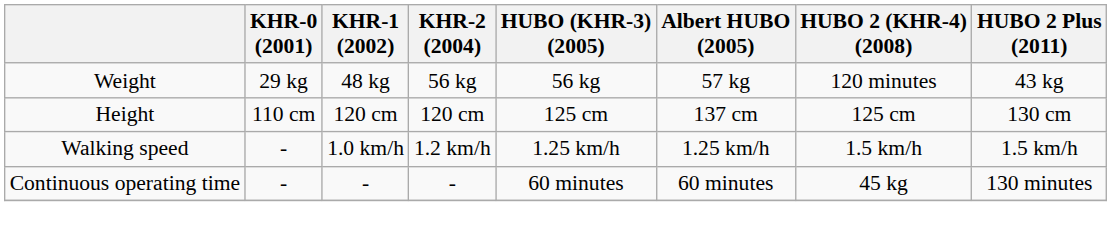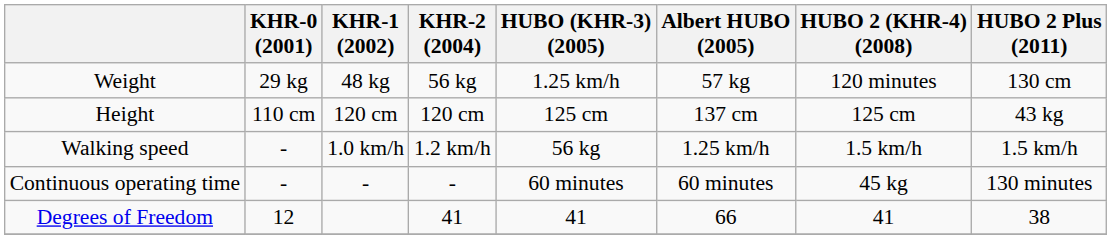 <table style="text-align:center;" class="wikitable">
 <tr>
 <th></th>
 <th>KHR-0<br>(2001)</th>
 <th>KHR-1<br>(2002)</th>
 <th>KHR-2<br>(2004)</th>
 <th>HUBO (KHR-3)<br>(2005)</th>
 <th>Albert HUBO<br>(2005)</th>
 <th>HUBO 2 (KHR-4)<br>(2008)</th>
 <th>HUBO 2 Plus<br>(2011)</th>
 </tr>
 <tr>
 <td>Weight</td>
 <td>29 kg</td>
 <td>48 kg</td>
 <td>56 kg</td>
-<td>56 kg</td>
+<td>1.25 km/h</td>
 <td>57 kg</td>
 <td>120 minutes</td>
-<td>43 kg</td>
+<td>130 cm</td>
 </tr>
 <tr>
 <td>Height</td>
 <td>110 cm</td>
 <td>120 cm</td>
 <td>120 cm</td>
 <td>125 cm</td>
 <td>137 cm</td>
 <td>125 cm</td>
-<td>130 cm</td>
+<td>43 kg</td>
 </tr>
 <tr>
 <td>Walking speed</td>
 <td>-</td>
 <td>1.0 km/h</td>
 <td>1.2 km/h</td>
-<td>1.25 km/h</td>
+<td>56 kg</td>
 <td>1.25 km/h</td>
 <td>1.5 km/h</td>
 <td>1.5 km/h</td>
 </tr>
 <tr>
 <td>Continuous operating time</td>
 <td>-</td>
 <td>-</td>
 <td>-</td>
 <td>60 minutes</td>
 <td>60 minutes</td>
 <td>45 kg</td>
 <td>130 minutes</td>
 </tr>
 <tr>
+<td><a href='#'>Degrees of Freedom</a></td>
+<td>12</td>
+<td></td>
+<td>41</td>
+<td>41</td>
+<td>66</td>
+<td>41</td>
+<td>38</td>
+</tr>
+<tr>
 </tr>
 </table>
